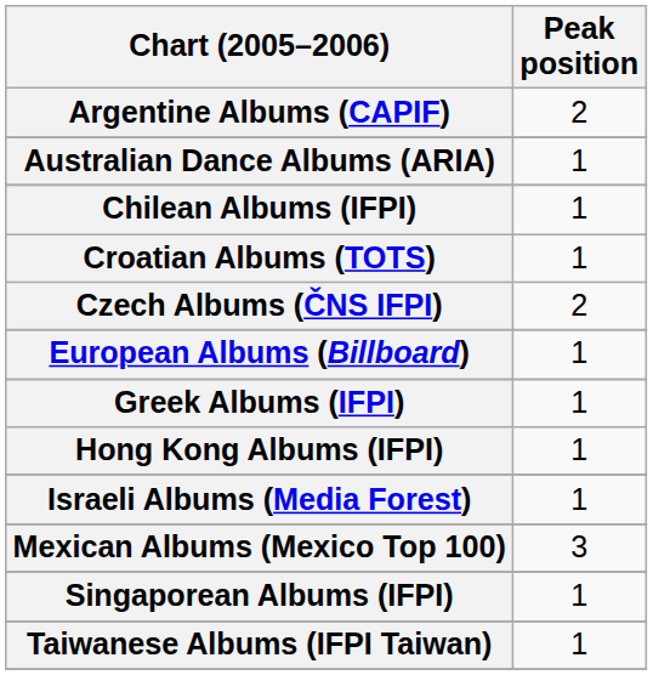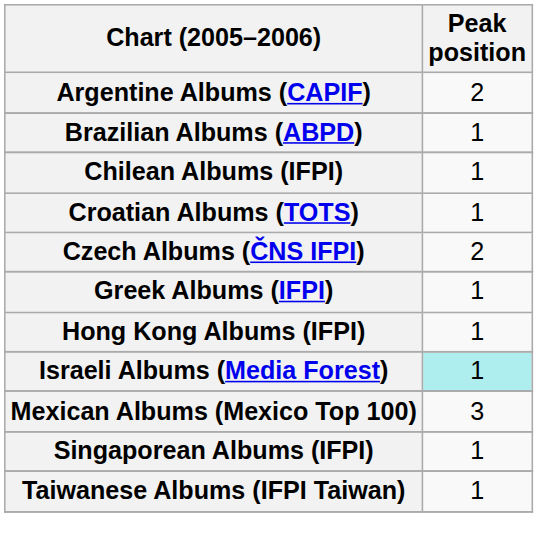 <table class="wikitable sortable plainrowheaders" style="text-align:center;">
 <tr>
 <th>Chart (2005–2006)</th>
 <th>Peak<br>position</th>
 </tr>
 <tr>
 <th scope="row">Argentine Albums (<a href='#'>CAPIF</a>)</th>
 <td>2</td>
 </tr>
 <tr>
 </tr>
 <tr>
-<th scope="row">Australian Dance Albums (ARIA)</th>
-<td>1</td>
 </tr>
 <tr>
 </tr>
 <tr>
 </tr>
 <tr>
+<th scope="row">Brazilian Albums (<a href='#'>ABPD</a>)</th>
+<td>1</td>
 </tr>
 <tr>
 </tr>
 <tr>
 <th scope="row">Chilean Albums (IFPI)</th>
 <td>1</td>
 </tr>
 <tr>
 <th scope="row">Croatian Albums (<a href='#'>TOTS</a>)</th>
 <td>1</td>
 </tr>
 <tr>
 <th scope="row">Czech Albums (<a href='#'>ČNS IFPI</a>)</th>
 <td>2</td>
 </tr>
 <tr>
 </tr>
 <tr>
-</tr>
-<tr>
-<th scope="row"><a href='#'>European Albums</a> (<em><a href='#'>Billboard</a></em>)</th>
-<td style="text-align:center;">1</td>
 </tr>
 <tr>
 </tr>
 <tr>
 </tr>
 <tr>
 </tr>
 <tr>
 <th scope="row">Greek Albums (<a href='#'>IFPI</a>)</th>
 <td>1</td>
 </tr>
 <tr>
 <th scope="row">Hong Kong Albums (IFPI)</th>
 <td>1</td>
 </tr>
 <tr>
 </tr>
 <tr>
 </tr>
 <tr>
 <th scope="row">Israeli Albums (<a href='#'>Media Forest</a>)</th>
-<td>1</td>
+<td style="background: paleturquoise;">1</td>
 </tr>
 <tr>
 </tr>
 <tr>
 </tr>
 <tr>
 <th scope="row">Mexican Albums (Mexico Top 100)</th>
 <td>3</td>
 </tr>
 <tr>
 </tr>
 <tr>
 </tr>
 <tr>
 </tr>
 <tr>
 </tr>
 <tr>
 </tr>
 <tr>
 <th scope="row">Singaporean Albums (IFPI)</th>
 <td>1</td>
 </tr>
 <tr>
 </tr>
 <tr>
 </tr>
 <tr>
 </tr>
 <tr>
 <th scope="row">Taiwanese Albums (IFPI Taiwan)</th>
 <td>1</td>
 </tr>
 <tr>
 </tr>
 <tr>
 </tr>
 <tr>
 </tr>
 <tr>
 </tr>
 <tr>
 </tr>
 </table>
